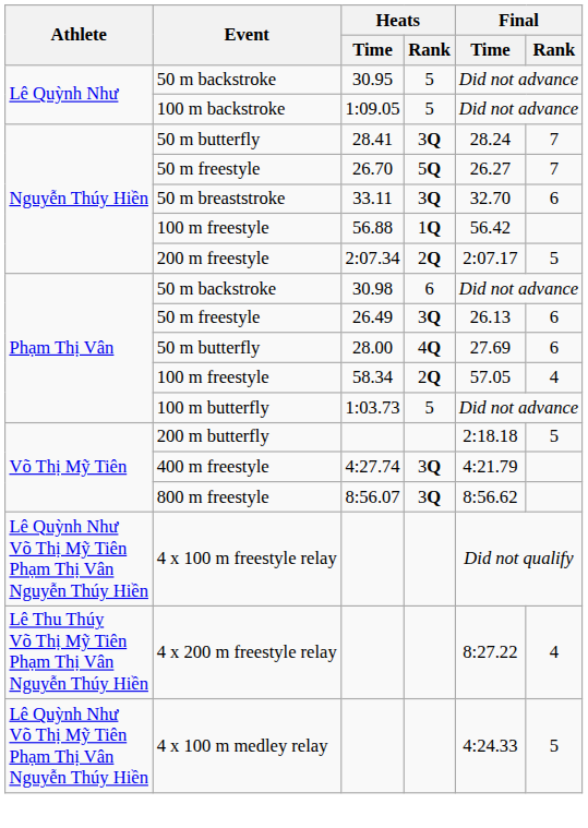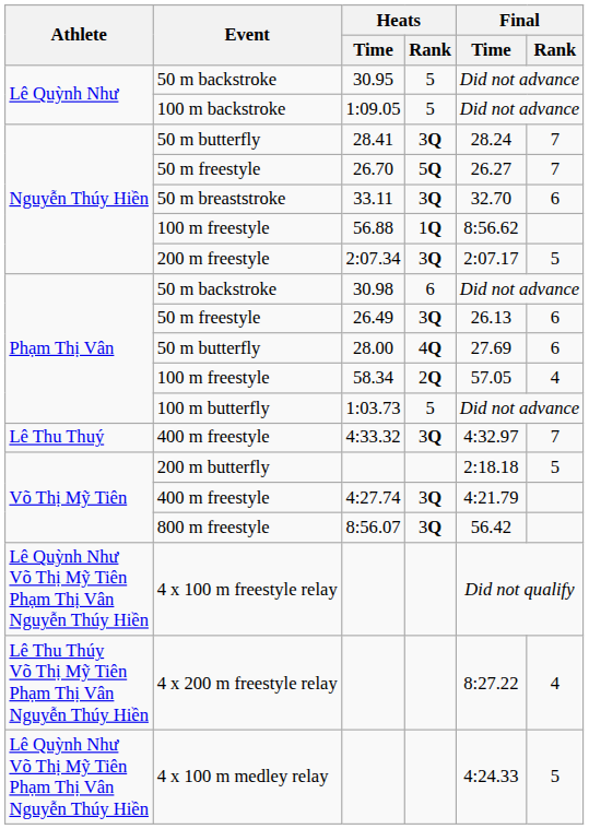 <table class="wikitable" style="font-size:90%">
 <tr>
 <th rowspan="2">Athlete</th>
 <th rowspan="2">Event</th>
 <th colspan="2">Heats</th>
 <th colspan="2">Final</th>
 </tr>
 <tr>
 <th>Time</th>
 <th>Rank</th>
 <th>Time</th>
 <th>Rank</th>
 </tr>
 <tr align="center">
 <td rowspan="2" align="left"><a href='#'>Lê Quỳnh Như</a></td>
 <td align="left">50 m backstroke</td>
 <td>30.95</td>
 <td>5</td>
 <td colspan="2"><em>Did not advance</em></td>
 </tr>
 <tr align="center">
 <td align="left">100 m backstroke</td>
 <td>1:09.05</td>
 <td>5</td>
 <td colspan="2"><em>Did not advance</em></td>
 </tr>
 <tr align="center">
 <td rowspan="5" align="left"><a href='#'>Nguyễn Thúy Hiền</a></td>
 <td align="left">50 m butterfly</td>
 <td>28.41</td>
 <td>3<strong>Q</strong></td>
 <td>28.24</td>
 <td>7</td>
 </tr>
 <tr align="center">
 <td align="left">50 m freestyle</td>
 <td>26.70</td>
 <td>5<strong>Q</strong></td>
 <td>26.27</td>
 <td>7</td>
 </tr>
 <tr align="center">
 <td align="left">50 m breaststroke</td>
 <td>33.11</td>
 <td>3<strong>Q</strong></td>
 <td>32.70</td>
 <td>6</td>
 </tr>
 <tr align="center">
 <td align="left">100 m freestyle</td>
 <td>56.88</td>
 <td>1<strong>Q</strong></td>
-<td>56.42</td>
+<td>8:56.62</td>
 <td></td>
 </tr>
 <tr align="center">
 <td align="left">200 m freestyle</td>
 <td>2:07.34</td>
-<td>2<strong>Q</strong></td>
+<td>3<strong>Q</strong></td>
 <td>2:07.17</td>
 <td>5</td>
 </tr>
 <tr align="center">
 <td rowspan="5" align="left"><a href='#'>Phạm Thị Vân</a></td>
 <td align="left">50 m backstroke</td>
 <td>30.98</td>
 <td>6</td>
 <td colspan="2"><em>Did not advance</em></td>
 </tr>
 <tr align="center">
 <td align="left">50 m freestyle</td>
 <td>26.49</td>
 <td>3<strong>Q</strong></td>
 <td>26.13</td>
 <td>6</td>
 </tr>
 <tr align="center">
 <td align="left">50 m butterfly</td>
 <td>28.00</td>
 <td>4<strong>Q</strong></td>
 <td>27.69</td>
 <td>6</td>
 </tr>
 <tr align="center">
 <td align="left">100 m freestyle</td>
 <td>58.34</td>
 <td>2<strong>Q</strong></td>
 <td>57.05</td>
 <td>4</td>
 </tr>
 <tr align="center">
 <td align="left">100 m butterfly</td>
 <td>1:03.73</td>
 <td>5</td>
 <td colspan="2"><em>Did not advance</em></td>
 </tr>
 <tr align="center">
+<td align="left"><a href='#'>Lê Thu Thuý</a></td>
+<td align="left">400 m freestyle</td>
+<td>4:33.32</td>
+<td>3<strong>Q</strong></td>
+<td>4:32.97</td>
+<td>7</td>
+</tr>
+<tr align="center">
 <td rowspan="3"  align="left"><a href='#'>Võ Thị Mỹ Tiên</a></td>
 <td align="left">200 m butterfly</td>
 <td></td>
 <td></td>
 <td>2:18.18</td>
 <td>5</td>
 </tr>
 <tr align="center">
 <td align="left">400 m freestyle</td>
 <td>4:27.74</td>
 <td>3<strong>Q</strong></td>
 <td>4:21.79</td>
 <td></td>
 </tr>
 <tr align="center">
 <td align="left">800 m freestyle</td>
 <td>8:56.07</td>
 <td>3<strong>Q</strong></td>
-<td>8:56.62</td>
+<td>56.42</td>
 <td></td>
 </tr>
 <tr align="center">
 <td align="left"><a href='#'>Lê Quỳnh Như</a><br><a href='#'>Võ Thị Mỹ Tiên</a><br><a href='#'>Phạm Thị Vân</a><br><a href='#'>Nguyễn Thúy Hiền</a></td>
 <td align="left">4 x 100 m freestyle relay</td>
 <td></td>
 <td></td>
 <td colspan="2"><em>Did not qualify</em></td>
 </tr>
 <tr align="center">
 <td align="left"><a href='#'>Lê Thu Thúy</a><br><a href='#'>Võ Thị Mỹ Tiên</a><br><a href='#'>Phạm Thị Vân</a><br><a href='#'>Nguyễn Thúy Hiền</a></td>
 <td align="left">4 x 200 m freestyle relay</td>
 <td></td>
 <td></td>
 <td>8:27.22</td>
 <td>4</td>
 </tr>
 <tr align="center">
 <td align="left"><a href='#'>Lê Quỳnh Như</a><br><a href='#'>Võ Thị Mỹ Tiên</a><br><a href='#'>Phạm Thị Vân</a><br><a href='#'>Nguyễn Thúy Hiền</a></td>
 <td align="left">4 x 100 m medley relay</td>
 <td></td>
 <td></td>
 <td>4:24.33</td>
 <td>5</td>
 </tr>
 </table>
